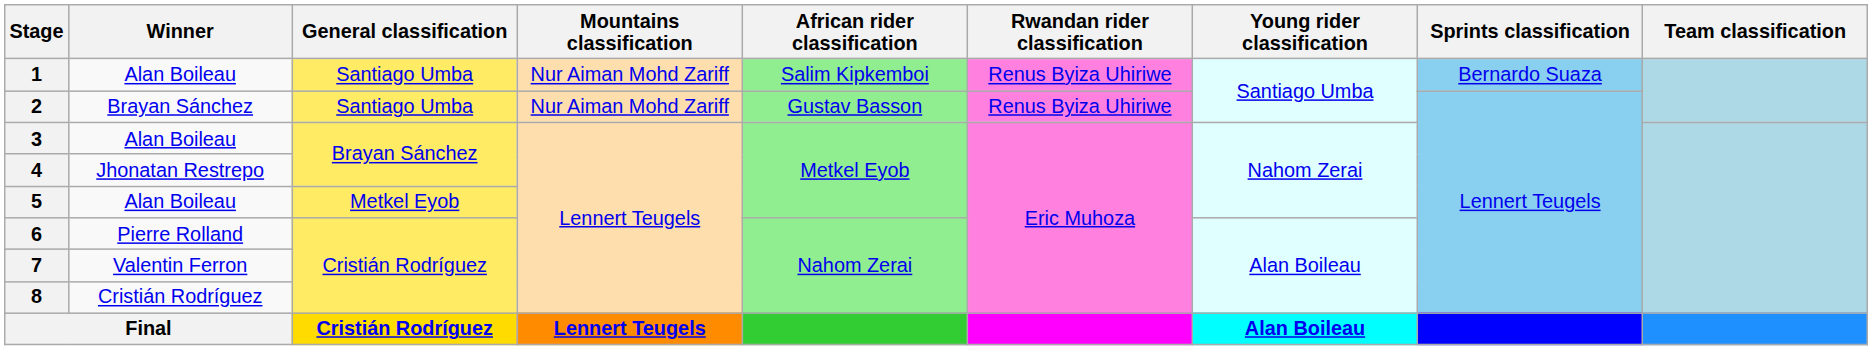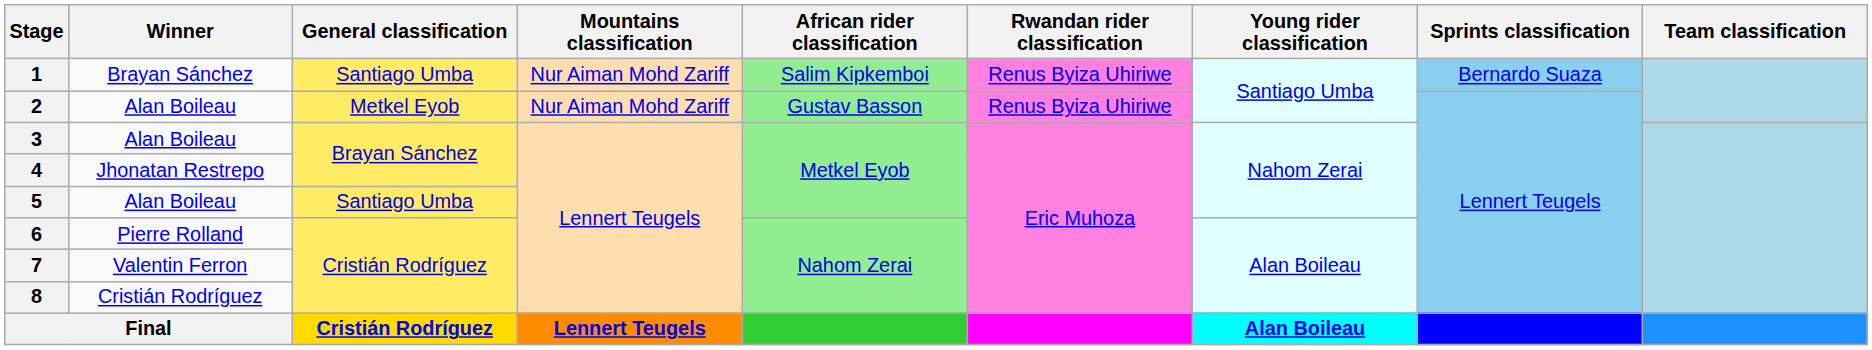 <table class="wikitable" width="99%" style="text-align: center; font-size:smaller;">
 <tr>
 <th width="2%">Stage</th>
 <th width="12.25%">Winner</th>
 <th style="background:efefef;" width="12.25%">General classification <br> </th>
 <th style="background:efefef;" width="12.25%">Mountains classification <br> </th>
 <th style="background:efefef;" width="12.25%">African rider classification <br> </th>
 <th style="background:efefef;" width="12.25%">Rwandan rider classification <br> </th>
 <th style="background:efefef;" width="12.25%">Young rider classification <br> </th>
 <th style="background:efefef;" width="12.25%">Sprints classification <br> </th>
 <th style="background:efefef;" width="12.25%">Team classification <br> </th>
 </tr>
 <tr>
 <th>1</th>
-<td><a href='#'>Alan Boileau</a></td>
+<td><a href='#'>Brayan Sánchez</a></td>
 <td style="background:#FFEB64;"><a href='#'>Santiago Umba</a></td>
 <td style="background:navajowhite;"><a href='#'>Nur Aiman Mohd Zariff</a></td>
 <td style="background:lightgreen;"><a href='#'>Salim Kipkemboi</a></td>
 <td style="background:#FF80DF;"><a href='#'>Renus Byiza Uhiriwe</a></td>
 <td style="background:LightCyan;" rowspan="2"><a href='#'>Santiago Umba</a></td>
 <td style="background:#89CFF0;"><a href='#'>Bernardo Suaza</a></td>
 <td style="background:lightblue;" rowspan="2"></td>
 </tr>
 <tr>
 <th>2</th>
-<td><a href='#'>Brayan Sánchez</a></td>
-<td style="background:#FFEB64;"><a href='#'>Santiago Umba</a></td>
+<td><a href='#'>Alan Boileau</a></td>
+<td style="background:#FFEB64;"><a href='#'>Metkel Eyob</a></td>
 <td style="background:navajowhite;"><a href='#'>Nur Aiman Mohd Zariff</a></td>
 <td style="background:lightgreen;"><a href='#'>Gustav Basson</a></td>
 <td style="background:#FF80DF;"><a href='#'>Renus Byiza Uhiriwe</a></td>
 <td style="background:#89CFF0;" rowspan="7"><a href='#'>Lennert Teugels</a></td>
 </tr>
 <tr>
 <th>3</th>
 <td><a href='#'>Alan Boileau</a></td>
 <td style="background:#FFEB64;" rowspan="2"><a href='#'>Brayan Sánchez</a></td>
 <td style="background:navajowhite;" rowspan="6"><a href='#'>Lennert Teugels</a></td>
 <td style="background:lightgreen;" rowspan="3"><a href='#'>Metkel Eyob</a></td>
 <td style="background:#FF80DF;" rowspan="6"><a href='#'>Eric Muhoza</a></td>
 <td style="background:LightCyan;" rowspan="3"><a href='#'>Nahom Zerai</a></td>
 <td style="background:lightblue;" rowspan="6"></td>
 </tr>
 <tr>
 <th>4</th>
 <td><a href='#'>Jhonatan Restrepo</a></td>
 </tr>
 <tr>
 <th>5</th>
 <td><a href='#'>Alan Boileau</a></td>
-<td style="background:#FFEB64;"><a href='#'>Metkel Eyob</a></td>
+<td style="background:#FFEB64;"><a href='#'>Santiago Umba</a></td>
 </tr>
 <tr>
 <th>6</th>
 <td><a href='#'>Pierre Rolland</a></td>
 <td style="background:#FFEB64;" rowspan="3"><a href='#'>Cristián Rodríguez</a></td>
 <td style="background:lightgreen;" rowspan="3"><a href='#'>Nahom Zerai</a></td>
 <td style="background:LightCyan;" rowspan="3"><a href='#'>Alan Boileau</a></td>
 </tr>
 <tr>
 <th>7</th>
 <td><a href='#'>Valentin Ferron</a></td>
 </tr>
 <tr>
 <th>8</th>
 <td><a href='#'>Cristián Rodríguez</a></td>
 </tr>
 <tr>
 <th colspan="2">Final</th>
 <th style="background:#FFDB00;"><a href='#'>Cristián Rodríguez</a></th>
 <th style="background:#FF8C00;"><a href='#'>Lennert Teugels</a></th>
 <th style="background:limegreen;"></th>
 <th style="background:#FF00FF;"></th>
 <th style="background:cyan;"><a href='#'>Alan Boileau</a></th>
 <th style="background:blue;"></th>
 <th style="background:dodgerblue;"></th>
 </tr>
 </table>
